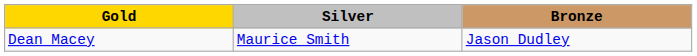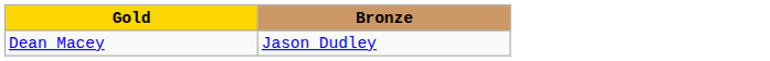 <table class="wikitable" style="text-align:left">
 <tr align="center">
 <td width=200 bgcolor=gold><strong>Gold</strong></td>
-<td width=200 bgcolor=silver><strong>Silver</strong></td>
 <td width=200 bgcolor=CC9966><strong>Bronze</strong></td>
 </tr>
 <tr>
 <td><a href='#'>Dean Macey</a><br><em></em></td>
-<td><a href='#'>Maurice Smith</a><br><em></em></td>
 <td><a href='#'>Jason Dudley</a><br><em></em></td>
 </tr>
 </table>
